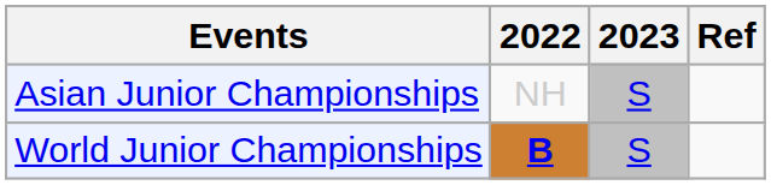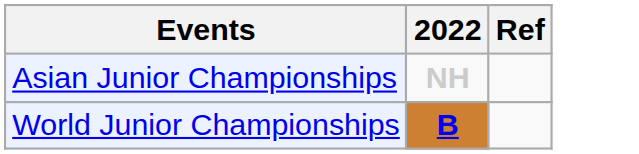 <table style='font-size: 90%; text-align:center;' class='wikitable'>
 <tr>
 <th>Events</th>
 <th>2022</th>
-<th>2023</th>
 <th>Ref</th>
 </tr>
 <tr>
 <td bgcolor="#ECF2FF"; align="left"><a href='#'>Asian Junior Championships</a></td>
-<td 2022; style=color:#ccc>NH</td>
-<td bgcolor=silver><a href='#'>S</a></td>
+<td 2022; style=color:#ccc><strong>NH</strong></td>
 <td></td>
 </tr>
 <tr>
 <td bgcolor="#ECF2FF"; align="left"><a href='#'>World Junior Championships</a></td>
 <td bgcolor=CD7F32><strong><a href='#'>B</a></strong></td>
-<td bgcolor=silver><a href='#'>S</a></td>
 <td></td>
 </tr>
 </table>
